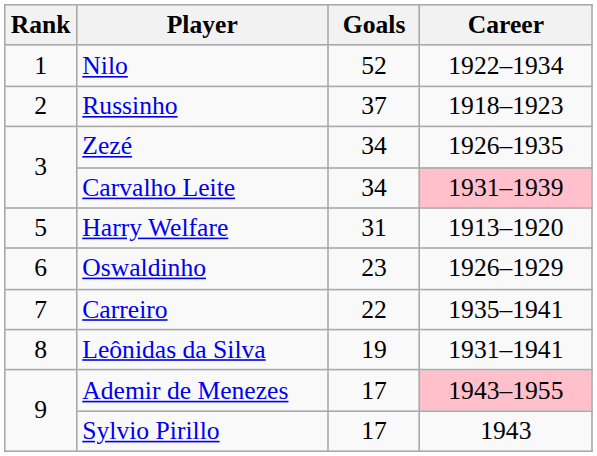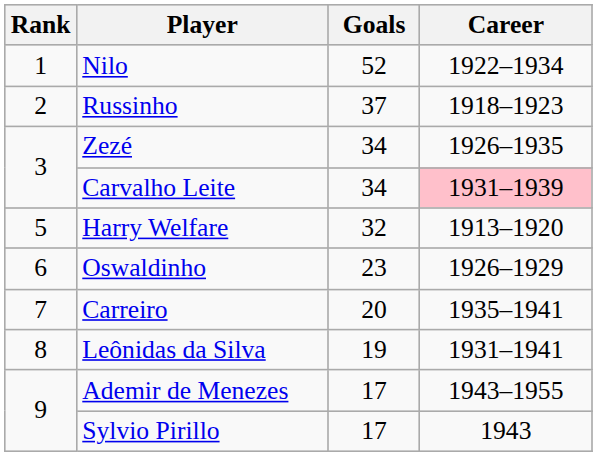 <table class="wikitable sortable" style="text-align:center">
 <tr>
 <th width=30px>Rank</th>
 <th width=150px>Player</th>
 <th width=50px>Goals</th>
 <th width=100px>Career</th>
 </tr>
 <tr>
 <td>1</td>
 <td style="text-align: left;"><a href='#'>Nilo</a></td>
 <td>52</td>
 <td>1922–1934</td>
 </tr>
 <tr>
 <td>2</td>
 <td style="text-align: left;"><a href='#'>Russinho</a></td>
 <td>37</td>
 <td>1918–1923</td>
 </tr>
 <tr>
 <td rowspan=2>3</td>
 <td style="text-align: left;"><a href='#'>Zezé</a></td>
 <td>34</td>
 <td>1926–1935</td>
 </tr>
 <tr>
 <td style="text-align: left;"><a href='#'>Carvalho Leite</a></td>
 <td>34</td>
 <td style="background: pink;">1931–1939</td>
 </tr>
 <tr>
 <td>5</td>
 <td style="text-align: left;"><a href='#'>Harry Welfare</a></td>
-<td>31</td>
+<td>32</td>
 <td>1913–1920</td>
 </tr>
 <tr>
 <td>6</td>
 <td style="text-align: left;"><a href='#'>Oswaldinho</a></td>
 <td>23</td>
 <td>1926–1929</td>
 </tr>
 <tr>
 <td>7</td>
 <td style="text-align: left;"><a href='#'>Carreiro</a></td>
-<td>22</td>
+<td>20</td>
 <td>1935–1941</td>
 </tr>
 <tr>
 <td>8</td>
 <td style="text-align: left;"><a href='#'>Leônidas da Silva</a></td>
 <td>19</td>
 <td>1931–1941</td>
 </tr>
 <tr>
 <td rowspan=2>9</td>
 <td style="text-align: left;"><a href='#'>Ademir de Menezes</a></td>
 <td>17</td>
-<td style="background: pink;">1943–1955</td>
+<td>1943–1955</td>
 </tr>
 <tr>
 <td style="text-align: left;"><a href='#'>Sylvio Pirillo</a></td>
 <td>17</td>
 <td>1943</td>
 </tr>
 </table>
